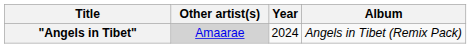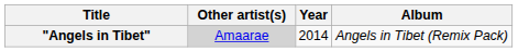 <table class="wikitable plainrowheaders" style="text-align:center">
 <tr>
 <th scope="col" style="width:17em;">Title</th>
 <th scope="col" style="width:9em;">Other artist(s)</th>
 <th scope="col" style="width:1em;">Year</th>
 <th scope="col" style="width:17em;">Album</th>
 </tr>
 <tr>
 <th scope="row">"Angels in Tibet"<br></th>
 <td style="background: lightgrey;"><a href='#'>Amaarae</a></td>
-<td>2024</td>
+<td>2014</td>
 <td><em>Angels in Tibet (Remix Pack)</em></td>
 </tr>
 </table>
